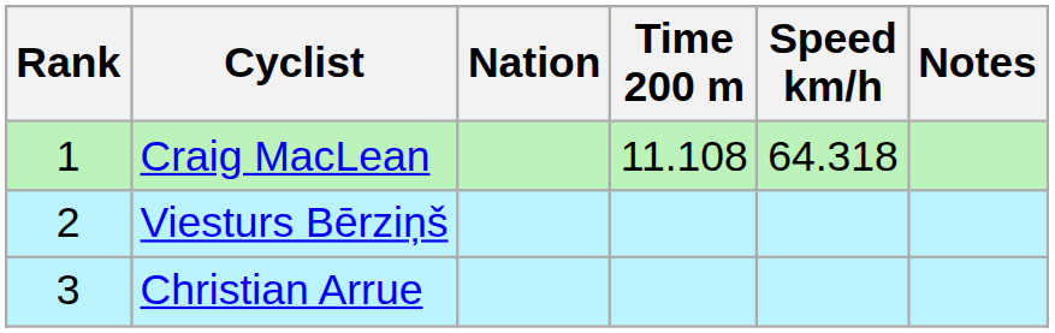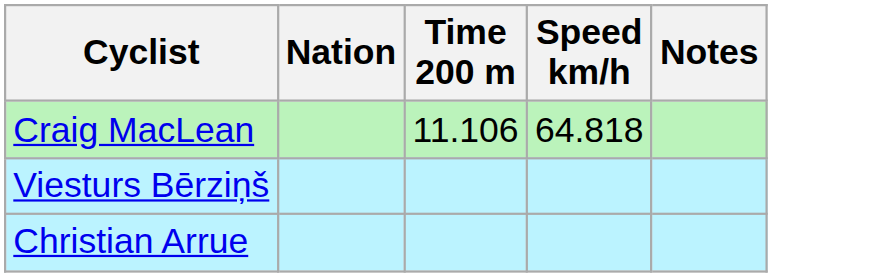 <table class="wikitable sortable" style="text-align:center">
 <tr>
-<th>Rank</th>
 <th>Cyclist</th>
 <th>Nation</th>
 <th>Time<br>200 m</th>
 <th>Speed<br>km/h</th>
 <th>Notes</th>
 </tr>
 <tr bgcolor=bbf3bb>
-<td>1</td>
 <td align=left><a href='#'>Craig MacLean</a></td>
 <td align=left></td>
-<td>11.108</td>
-<td>64.318</td>
+<td>11.106</td>
+<td>64.818</td>
 <td></td>
 </tr>
 <tr bgcolor=bbf3ff>
-<td>2</td>
 <td align=left><a href='#'>Viesturs Bērziņš</a></td>
 <td align=left></td>
 <td></td>
 <td></td>
 <td></td>
 </tr>
 <tr bgcolor=bbf3ff>
-<td>3</td>
 <td align=left><a href='#'>Christian Arrue</a></td>
 <td align=left></td>
 <td></td>
 <td></td>
 <td></td>
 </tr>
 </table>
